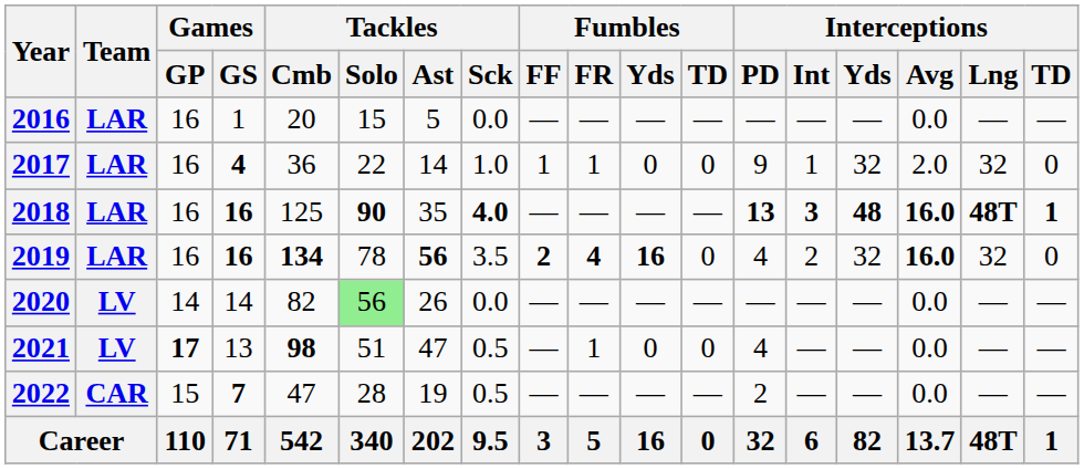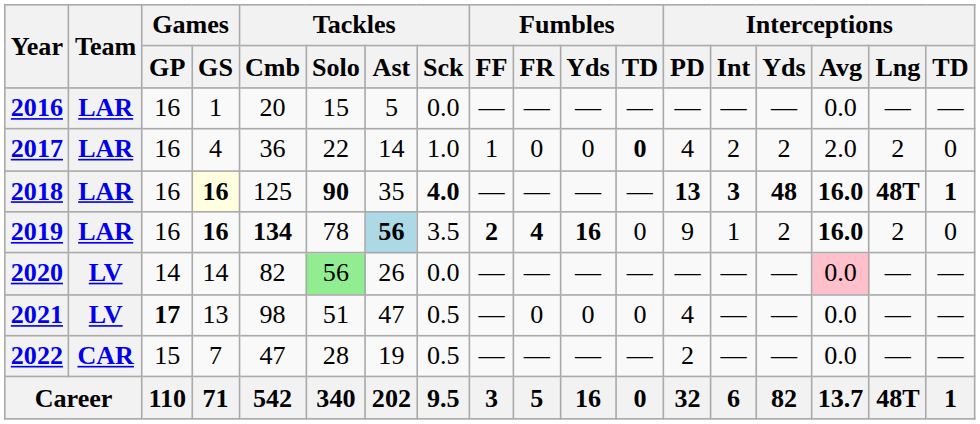 <table class=wikitable style="text-align:center;">
 <tr>
 <th rowspan="2">Year</th>
 <th rowspan="2">Team</th>
 <th colspan="2">Games</th>
 <th colspan="4">Tackles</th>
 <th colspan="4">Fumbles</th>
 <th colspan="6">Interceptions</th>
 </tr>
 <tr>
 <th>GP</th>
 <th>GS</th>
 <th>Cmb</th>
 <th>Solo</th>
 <th>Ast</th>
 <th>Sck</th>
 <th>FF</th>
 <th>FR</th>
 <th>Yds</th>
 <th>TD</th>
 <th>PD</th>
 <th>Int</th>
 <th>Yds</th>
 <th>Avg</th>
 <th>Lng</th>
 <th>TD</th>
 </tr>
 <tr>
 <th><a href='#'>2016</a></th>
 <th><a href='#'>LAR</a></th>
 <td>16</td>
 <td>1</td>
 <td>20</td>
 <td>15</td>
 <td>5</td>
 <td>0.0</td>
 <td>—</td>
 <td>—</td>
 <td>—</td>
 <td>—</td>
 <td>—</td>
 <td>—</td>
 <td>—</td>
 <td>0.0</td>
 <td>—</td>
 <td>—</td>
 </tr>
 <tr>
 <th><a href='#'>2017</a></th>
 <th><a href='#'>LAR</a></th>
 <td>16</td>
-<td><strong>4</strong></td>
+<td>4</td>
 <td>36</td>
 <td>22</td>
 <td>14</td>
 <td>1.0</td>
 <td>1</td>
-<td>1</td>
 <td>0</td>
 <td>0</td>
-<td>9</td>
-<td>1</td>
-<td>32</td>
+<td><strong>0</strong></td>
+<td>4</td>
+<td>2</td>
+<td>2</td>
 <td>2.0</td>
-<td>32</td>
+<td>2</td>
 <td>0</td>
 </tr>
 <tr>
 <th><a href='#'>2018</a></th>
 <th><a href='#'>LAR</a></th>
 <td>16</td>
-<td><strong>16</strong></td>
+<td style="background: lightyellow;"><strong>16</strong></td>
 <td>125</td>
 <td><strong>90</strong></td>
 <td>35</td>
 <td><strong>4.0</strong></td>
 <td>—</td>
 <td>—</td>
 <td>—</td>
 <td>—</td>
 <td><strong>13</strong></td>
 <td><strong>3</strong></td>
 <td><strong>48</strong></td>
 <td><strong>16.0</strong></td>
 <td><strong>48T</strong></td>
 <td><strong>1</strong></td>
 </tr>
 <tr>
 <th><a href='#'>2019</a></th>
 <th><a href='#'>LAR</a></th>
 <td>16</td>
 <td><strong>16</strong></td>
 <td><strong>134</strong></td>
 <td>78</td>
-<td><strong>56</strong></td>
+<td style="background: lightblue;"><strong>56</strong></td>
 <td>3.5</td>
 <td><strong>2</strong></td>
 <td><strong>4</strong></td>
 <td><strong>16</strong></td>
 <td>0</td>
-<td>4</td>
+<td>9</td>
+<td>1</td>
 <td>2</td>
-<td>32</td>
 <td><strong>16.0</strong></td>
-<td>32</td>
+<td>2</td>
 <td>0</td>
 </tr>
 <tr>
 <th><a href='#'>2020</a></th>
 <th><a href='#'>LV</a></th>
 <td>14</td>
 <td>14</td>
 <td>82</td>
 <td style="background: lightgreen;">56</td>
 <td>26</td>
 <td>0.0</td>
 <td>—</td>
 <td>—</td>
 <td>—</td>
 <td>—</td>
 <td>—</td>
 <td>—</td>
 <td>—</td>
-<td>0.0</td>
+<td style="background: pink;">0.0</td>
 <td>—</td>
 <td>—</td>
 </tr>
 <tr>
 <th><a href='#'>2021</a></th>
 <th><a href='#'>LV</a></th>
 <td><strong>17</strong></td>
 <td>13</td>
-<td><strong>98</strong></td>
+<td>98</td>
 <td>51</td>
 <td>47</td>
 <td>0.5</td>
 <td>—</td>
-<td>1</td>
+<td>0</td>
 <td>0</td>
 <td>0</td>
 <td>4</td>
 <td>—</td>
 <td>—</td>
 <td>0.0</td>
 <td>—</td>
 <td>—</td>
 </tr>
 <tr>
 <th><a href='#'>2022</a></th>
 <th><a href='#'>CAR</a></th>
 <td>15</td>
-<td><strong>7</strong></td>
+<td>7</td>
 <td>47</td>
 <td>28</td>
 <td>19</td>
 <td>0.5</td>
 <td>—</td>
 <td>—</td>
 <td>—</td>
 <td>—</td>
 <td>2</td>
 <td>—</td>
 <td>—</td>
 <td>0.0</td>
 <td>—</td>
 <td>—</td>
 </tr>
 <tr>
 <th colspan="2">Career</th>
 <th>110</th>
 <th>71</th>
 <th>542</th>
 <th>340</th>
 <th>202</th>
 <th>9.5</th>
 <th>3</th>
 <th>5</th>
 <th>16</th>
 <th>0</th>
 <th>32</th>
 <th>6</th>
 <th>82</th>
 <th>13.7</th>
 <th>48T</th>
 <th>1</th>
 </tr>
 </table>
